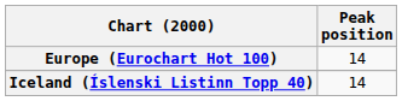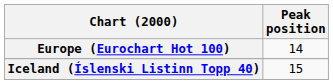 <table class="wikitable sortable plainrowheaders" style="text-align:center">
 <tr>
 <th scope="col">Chart (2000)</th>
 <th scope="col">Peak<br>position</th>
 </tr>
 <tr>
 <th scope="row">Europe (<a href='#'>Eurochart Hot 100</a>)</th>
 <td>14</td>
 </tr>
 <tr>
 </tr>
 <tr>
 <th scope="row">Iceland (<a href='#'>Íslenski Listinn Topp 40</a>)</th>
-<td>14</td>
+<td>15</td>
 </tr>
 <tr>
 </tr>
 <tr>
 </tr>
 <tr>
 </tr>
 <tr>
 </tr>
 <tr>
 </tr>
 <tr>
 </tr>
 </table>
